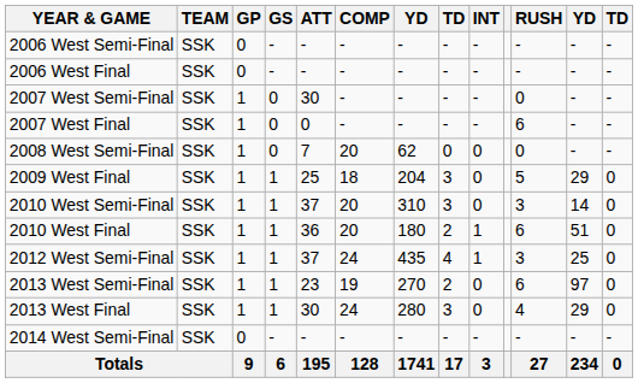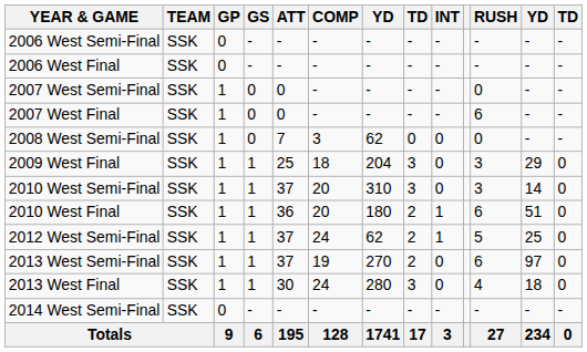 <table class="wikitable">
 <tr>
 <th>YEAR & GAME</th>
 <th>TEAM</th>
 <th>GP</th>
 <th>GS</th>
 <th>ATT</th>
 <th>COMP</th>
 <th>YD</th>
 <th>TD</th>
 <th>INT</th>
 <th></th>
 <th>RUSH</th>
 <th>YD</th>
 <th>TD</th>
 </tr>
 <tr>
 <td>2006 West Semi-Final</td>
 <td>SSK</td>
 <td>0</td>
 <td>-</td>
 <td>-</td>
 <td>-</td>
 <td>-</td>
 <td>-</td>
 <td>-</td>
 <td></td>
 <td>-</td>
 <td>-</td>
 <td>-</td>
 </tr>
 <tr>
 <td>2006 West Final</td>
 <td>SSK</td>
 <td>0</td>
 <td>-</td>
 <td>-</td>
 <td>-</td>
 <td>-</td>
 <td>-</td>
 <td>-</td>
 <td></td>
 <td>-</td>
 <td>-</td>
 <td>-</td>
 </tr>
 <tr>
 <td>2007 West Semi-Final</td>
 <td>SSK</td>
 <td>1</td>
 <td>0</td>
-<td>30</td>
+<td>0</td>
 <td>-</td>
 <td>-</td>
 <td>-</td>
 <td>-</td>
 <td></td>
 <td>0</td>
 <td>-</td>
 <td>-</td>
 </tr>
 <tr>
 <td>2007 West Final</td>
 <td>SSK</td>
 <td>1</td>
 <td>0</td>
 <td>0</td>
 <td>-</td>
 <td>-</td>
 <td>-</td>
 <td>-</td>
 <td></td>
 <td>6</td>
 <td>-</td>
 <td>-</td>
 </tr>
 <tr>
 <td>2008 West Semi-Final</td>
 <td>SSK</td>
 <td>1</td>
 <td>0</td>
 <td>7</td>
-<td>20</td>
+<td>3</td>
 <td>62</td>
 <td>0</td>
 <td>0</td>
 <td></td>
 <td>0</td>
 <td>-</td>
 <td>-</td>
 </tr>
 <tr>
 <td>2009 West Final</td>
 <td>SSK</td>
 <td>1</td>
 <td>1</td>
 <td>25</td>
 <td>18</td>
 <td>204</td>
 <td>3</td>
 <td>0</td>
 <td></td>
-<td>5</td>
+<td>3</td>
 <td>29</td>
 <td>0</td>
 </tr>
 <tr>
 <td>2010 West Semi-Final</td>
 <td>SSK</td>
 <td>1</td>
 <td>1</td>
 <td>37</td>
 <td>20</td>
 <td>310</td>
 <td>3</td>
 <td>0</td>
 <td></td>
 <td>3</td>
 <td>14</td>
 <td>0</td>
 </tr>
 <tr>
 <td>2010 West Final</td>
 <td>SSK</td>
 <td>1</td>
 <td>1</td>
 <td>36</td>
 <td>20</td>
 <td>180</td>
 <td>2</td>
 <td>1</td>
 <td></td>
 <td>6</td>
 <td>51</td>
 <td>0</td>
 </tr>
 <tr>
 <td>2012 West Semi-Final</td>
 <td>SSK</td>
 <td>1</td>
 <td>1</td>
 <td>37</td>
 <td>24</td>
-<td>435</td>
-<td>4</td>
+<td>62</td>
+<td>2</td>
 <td>1</td>
 <td></td>
-<td>3</td>
+<td>5</td>
 <td>25</td>
 <td>0</td>
 </tr>
 <tr>
 <td>2013 West Semi-Final</td>
 <td>SSK</td>
 <td>1</td>
 <td>1</td>
-<td>23</td>
+<td>37</td>
 <td>19</td>
 <td>270</td>
 <td>2</td>
 <td>0</td>
 <td></td>
 <td>6</td>
 <td>97</td>
 <td>0</td>
 </tr>
 <tr>
 <td>2013 West Final</td>
 <td>SSK</td>
 <td>1</td>
 <td>1</td>
 <td>30</td>
 <td>24</td>
 <td>280</td>
 <td>3</td>
 <td>0</td>
 <td></td>
 <td>4</td>
-<td>29</td>
+<td>18</td>
 <td>0</td>
 </tr>
 <tr>
 <td>2014 West Semi-Final</td>
 <td>SSK</td>
 <td>0</td>
 <td>-</td>
 <td>-</td>
 <td>-</td>
 <td>-</td>
 <td>-</td>
 <td>-</td>
 <td></td>
 <td>-</td>
 <td>-</td>
 <td>-</td>
 </tr>
 <tr>
 <th colspan="2">Totals</th>
 <th>9</th>
 <th>6</th>
 <th>195</th>
 <th>128</th>
 <th>1741</th>
 <th>17</th>
 <th>3</th>
 <th></th>
 <th>27</th>
 <th>234</th>
 <th>0</th>
 </tr>
 </table>
